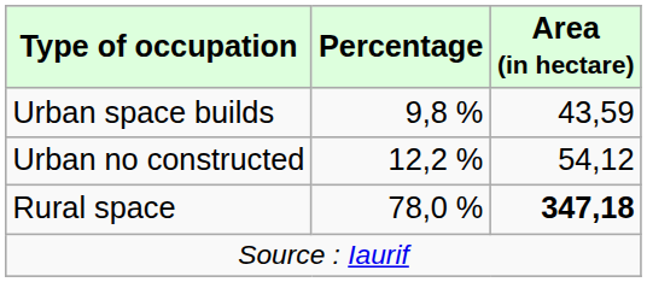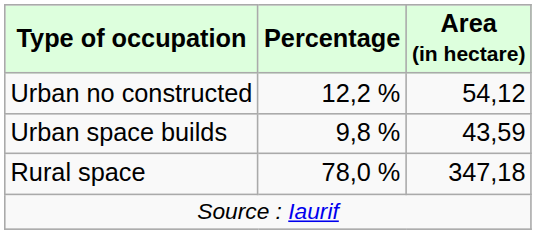 <table class="wikitable droite">
 <tr ---->
 <th style="background: #ddffdd; color:#000000;">Type of occupation</th>
 <th style="background: #ddffdd; color:#000000;">Percentage</th>
 <th style="background: #ddffdd; color:#000000;">Area  <br> <small>(in hectare)</small></th>
 </tr>
 <tr ---->
+<td align="left">Urban no constructed</td>
+<td align="right">12,2 %</td>
+<td align="right">54,12</td>
+</tr>
+<tr ---->
 <td align="left">Urban space builds</td>
 <td align="right">9,8 %</td>
 <td align="right">43,59</td>
 </tr>
 <tr ---->
-<td align="left">Urban no constructed</td>
-<td align="right">12,2 %</td>
-<td align="right">54,12</td>
-</tr>
-<tr ---->
 <td align="left">Rural space</td>
 <td align="right">78,0 %</td>
-<td align="right"><strong>347,18</strong></td>
+<td align="right">347,18</td>
 </tr>
 <tr ---->
 <td colspan="3" style="font-size:90%;text-align:center"><em>Source : <a href='#'>Iaurif</a></em></td>
 </tr>
 </table>
